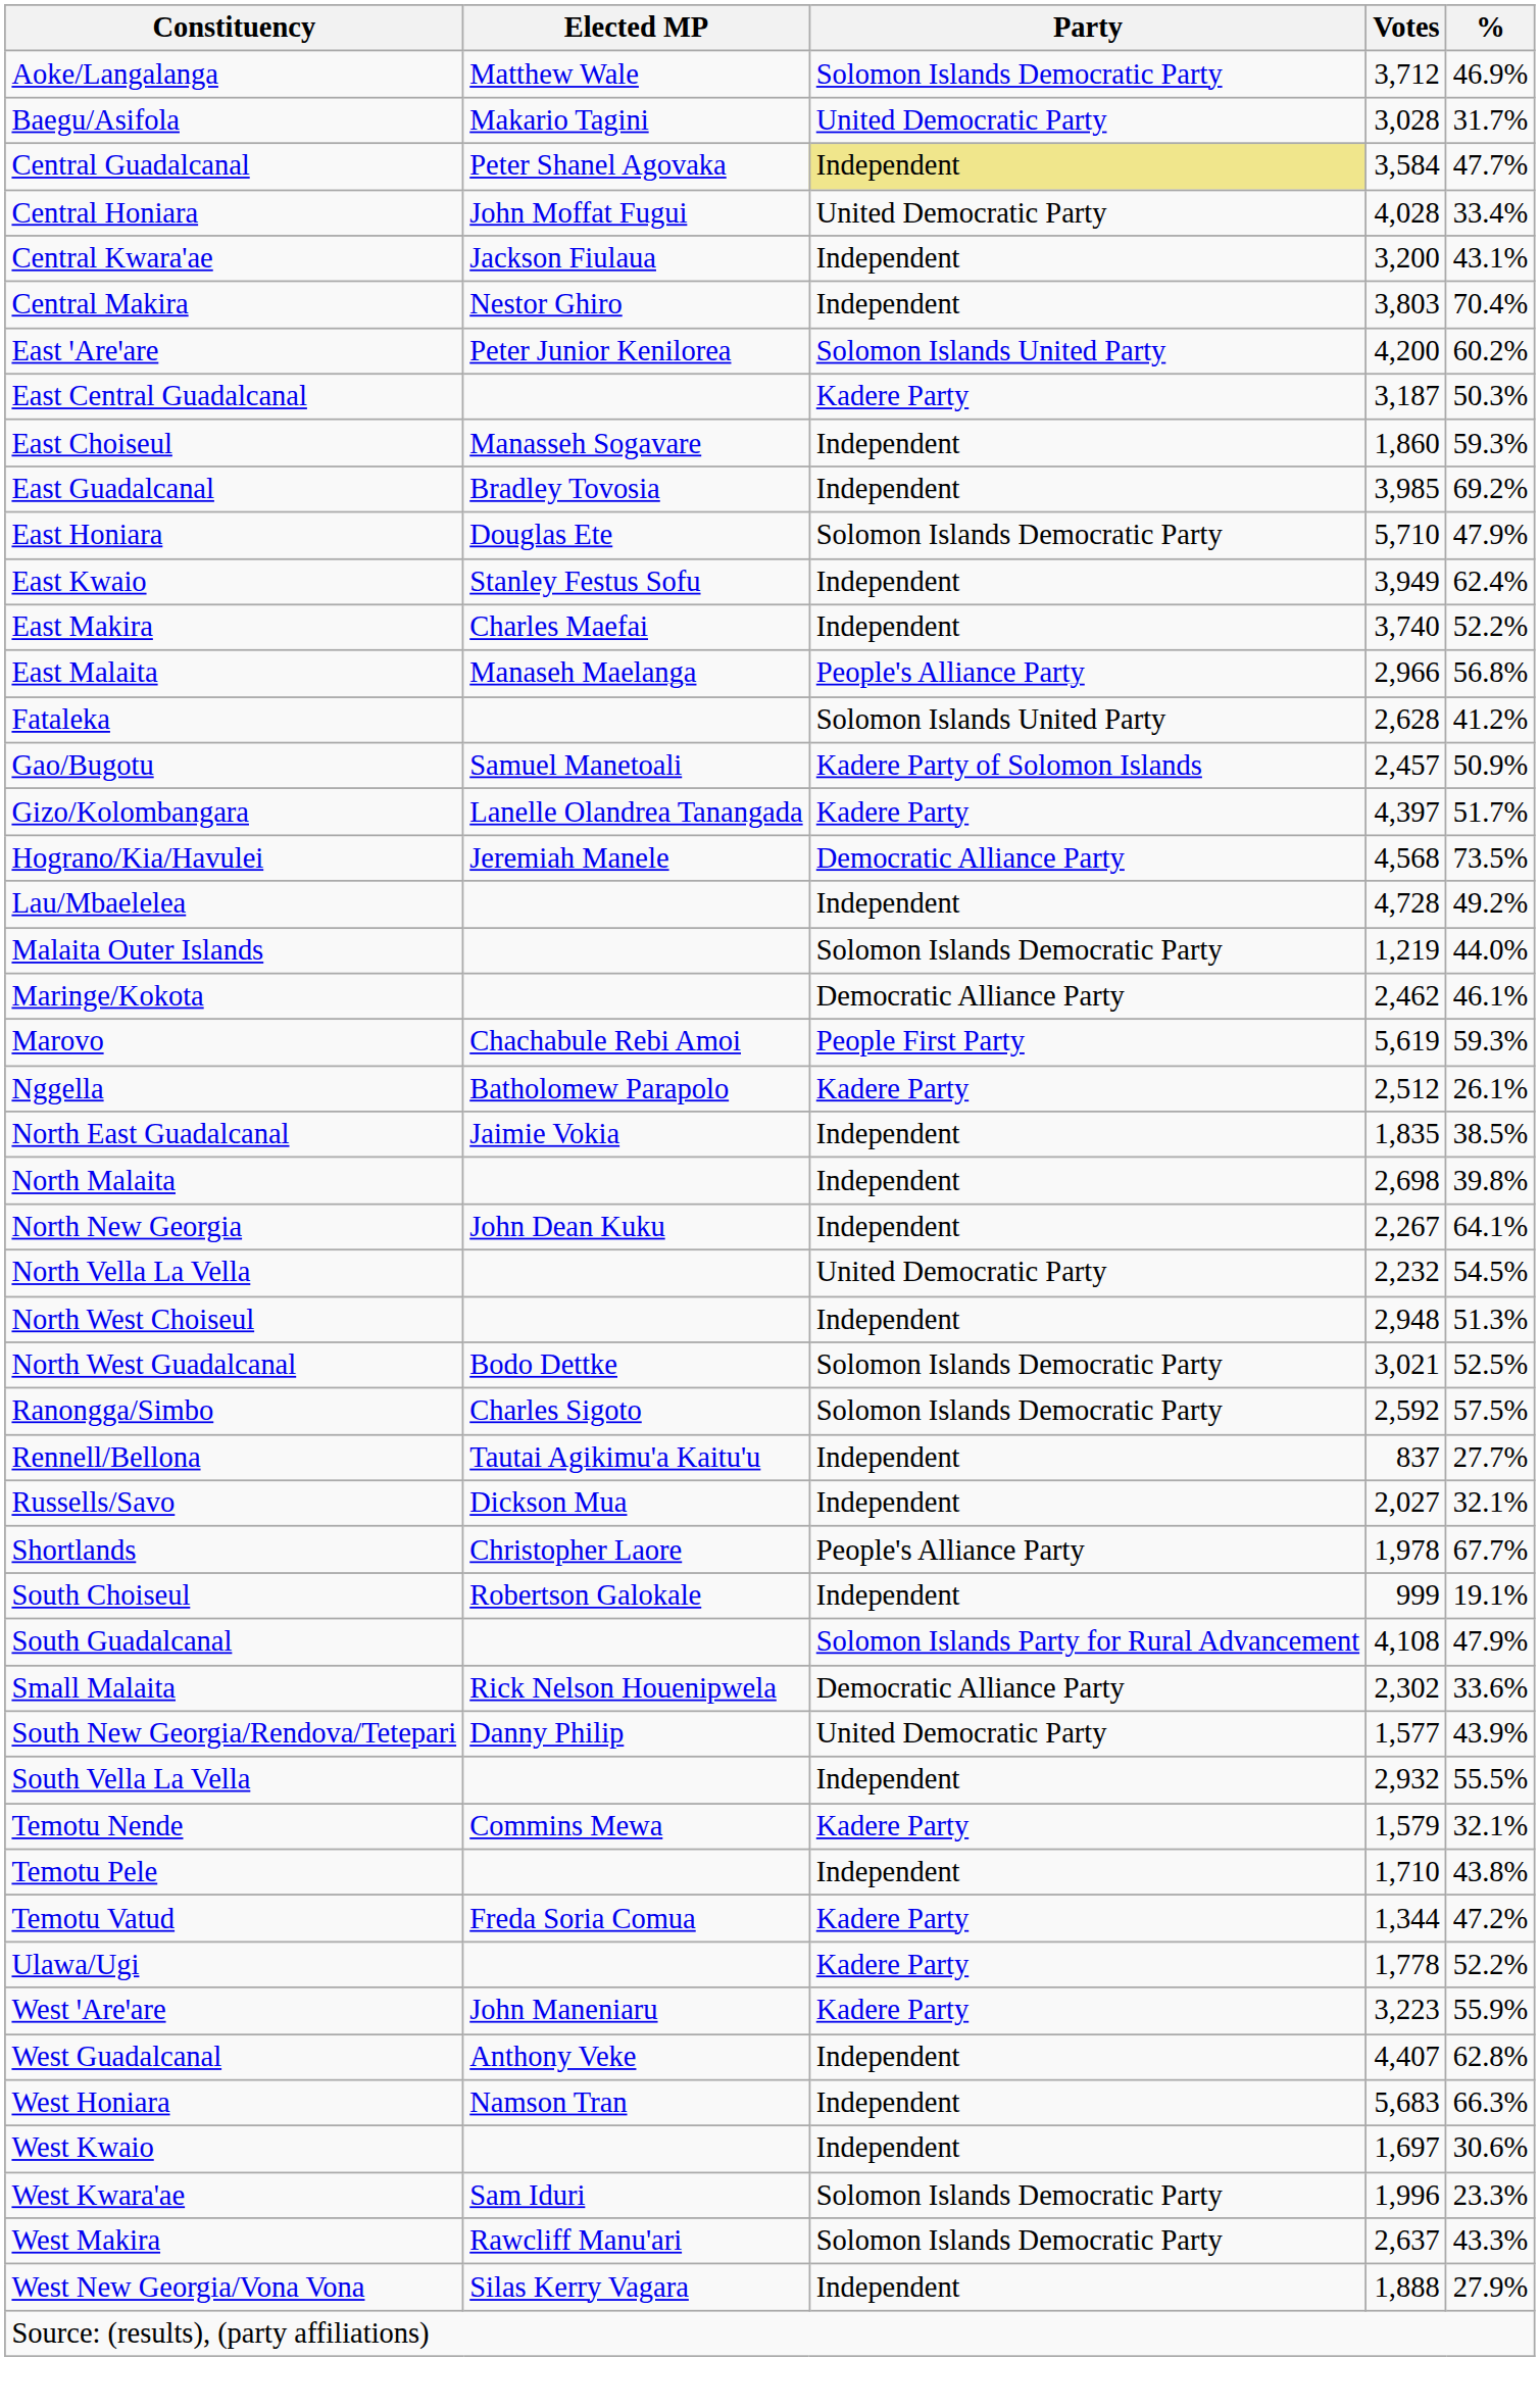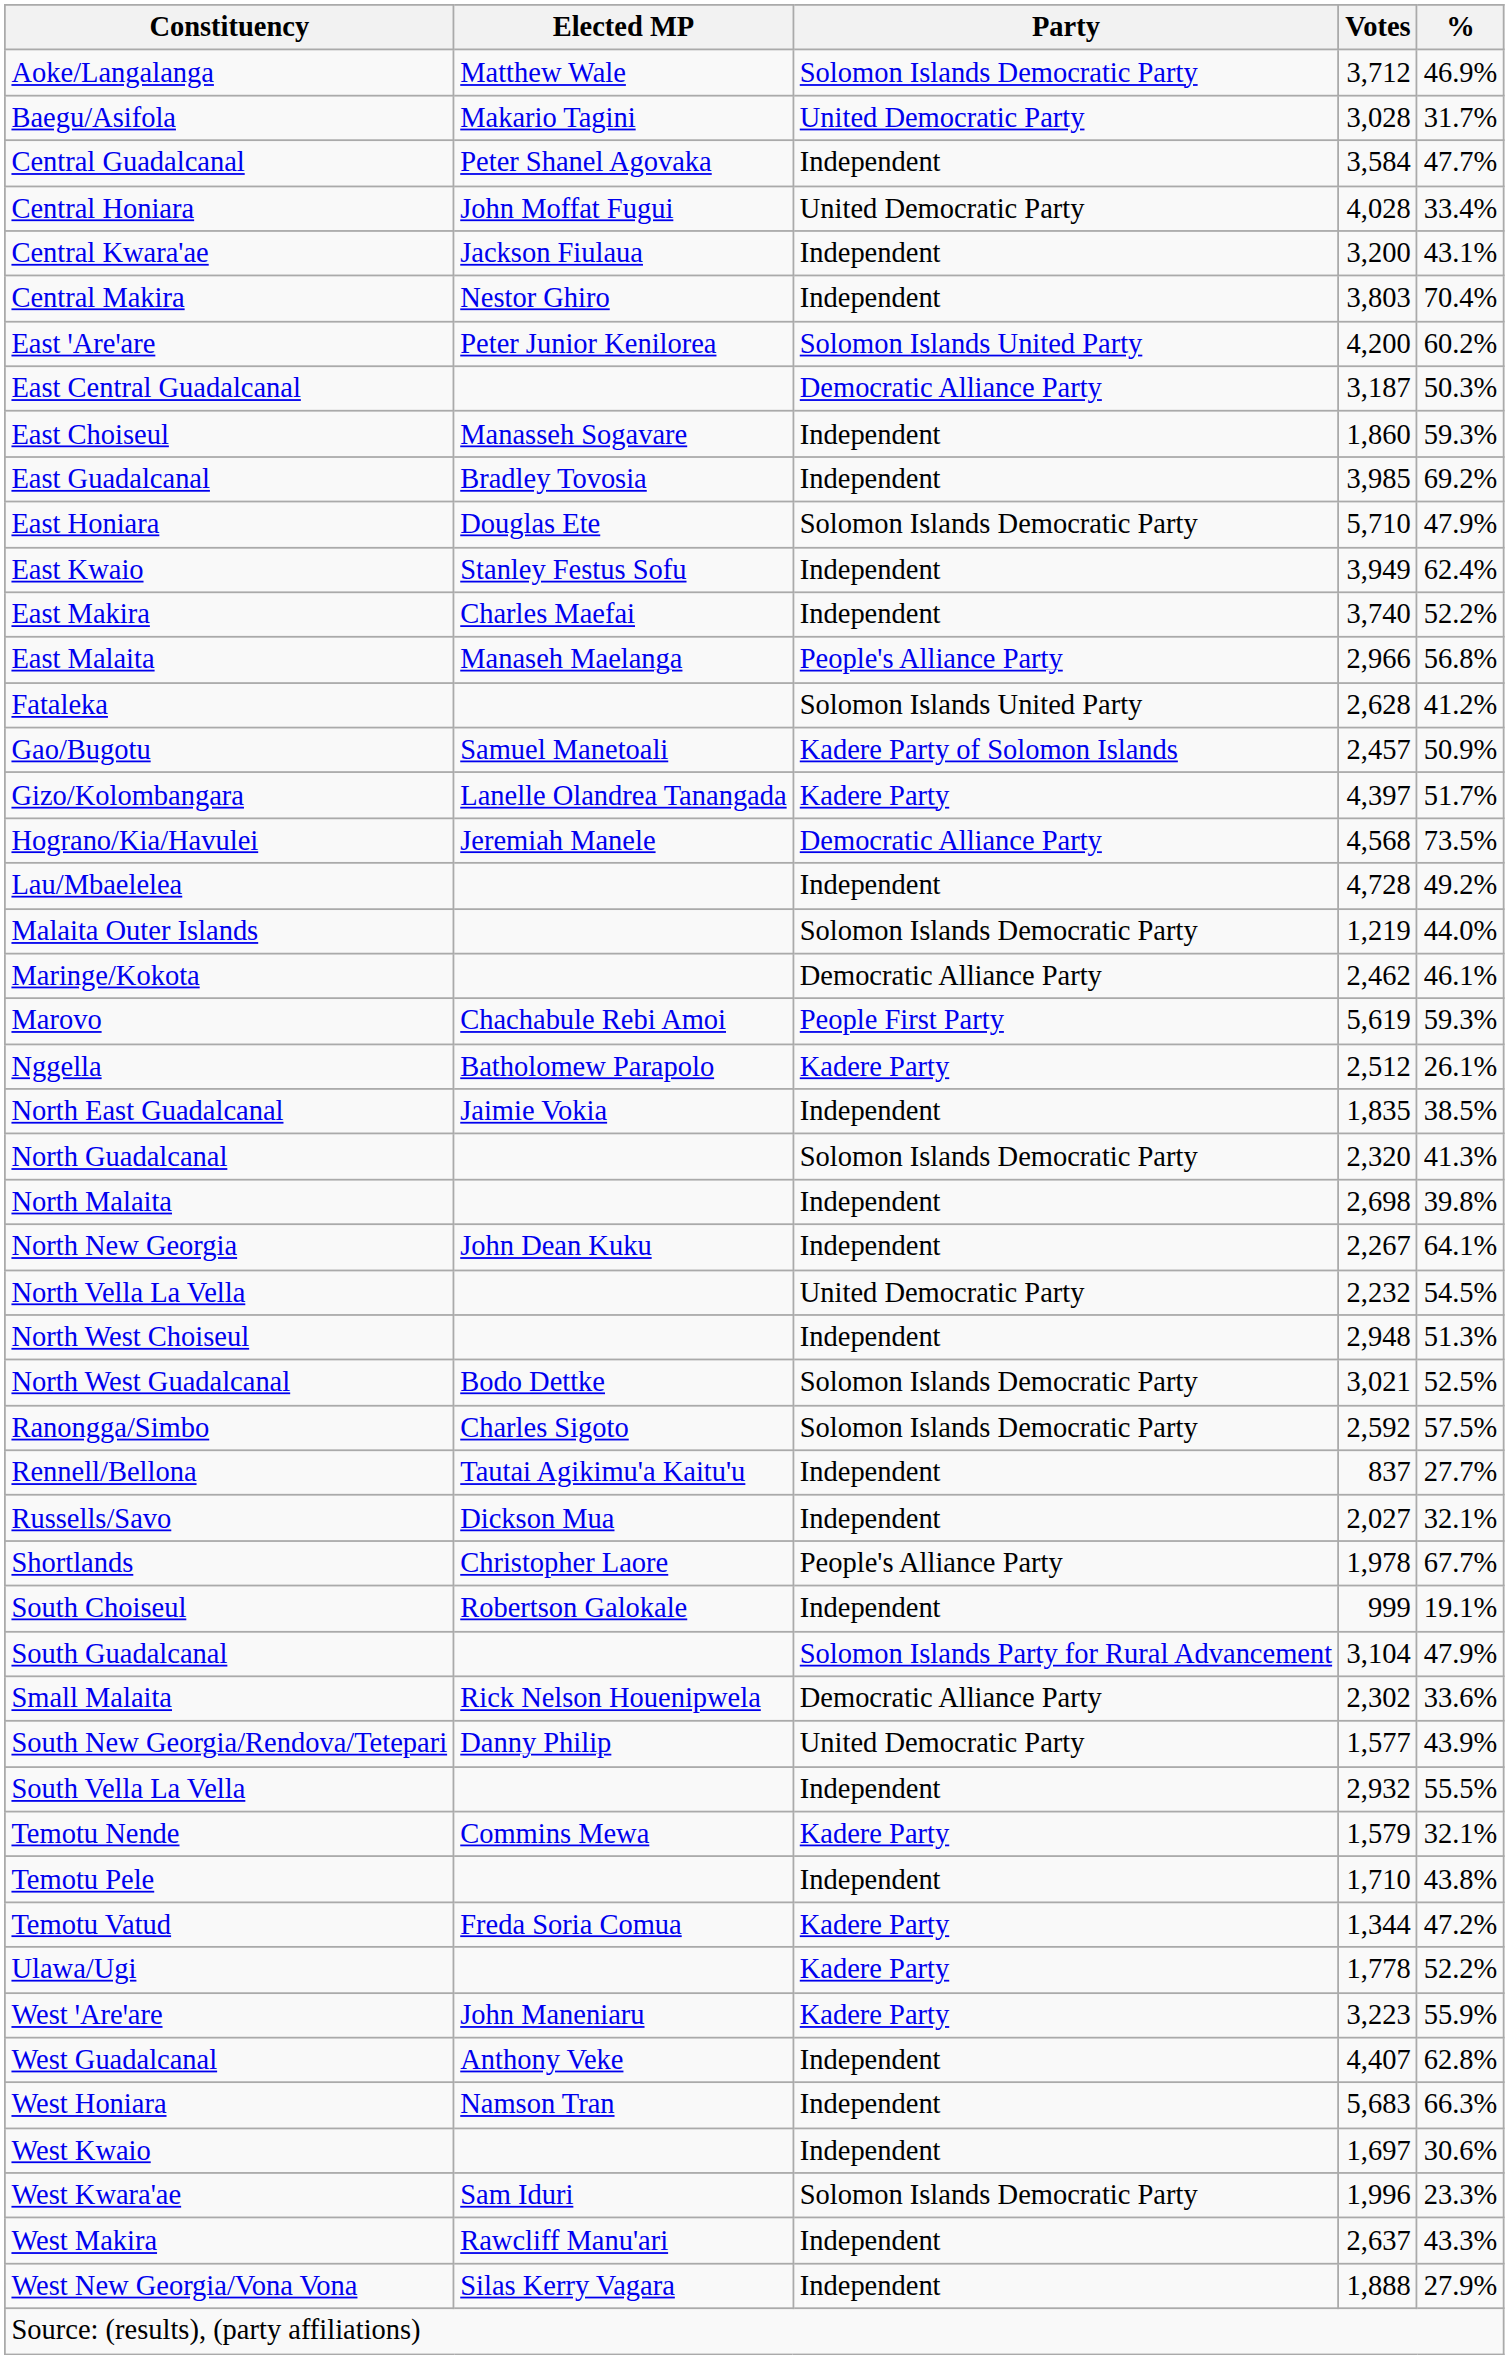 <table class="wikitable sortable">
 <tr>
 <th>Constituency</th>
 <th>Elected MP</th>
 <th>Party</th>
 <th>Votes</th>
 <th>%</th>
 </tr>
 <tr>
 <td><a href='#'>Aoke/Langalanga</a></td>
 <td><a href='#'>Matthew Wale</a></td>
 <td><a href='#'>Solomon Islands Democratic Party</a></td>
 <td align="right">3,712</td>
 <td>46.9%</td>
 </tr>
 <tr>
 <td><a href='#'>Baegu/Asifola</a></td>
 <td><a href='#'>Makario Tagini</a></td>
 <td><a href='#'>United Democratic Party</a></td>
 <td align="right">3,028</td>
 <td>31.7%</td>
 </tr>
 <tr>
 <td><a href='#'>Central Guadalcanal</a></td>
 <td><a href='#'>Peter Shanel Agovaka</a></td>
-<td style="background: khaki;">Independent</td>
+<td>Independent</td>
 <td align="right">3,584</td>
 <td>47.7%</td>
 </tr>
 <tr>
 <td><a href='#'>Central Honiara</a></td>
 <td><a href='#'>John Moffat Fugui</a></td>
 <td>United Democratic Party</td>
 <td align="right">4,028</td>
 <td>33.4%</td>
 </tr>
 <tr>
 <td><a href='#'>Central Kwara'ae</a></td>
 <td><a href='#'>Jackson Fiulaua</a></td>
 <td>Independent</td>
 <td align="right">3,200</td>
 <td>43.1%</td>
 </tr>
 <tr>
 <td><a href='#'>Central Makira</a></td>
 <td><a href='#'>Nestor Ghiro</a></td>
 <td>Independent</td>
 <td align="right">3,803</td>
 <td align="right">70.4%</td>
 </tr>
 <tr>
 <td><a href='#'>East ꞌAreꞌare</a></td>
 <td><a href='#'>Peter Junior Kenilorea</a></td>
 <td><a href='#'>Solomon Islands United Party</a></td>
 <td align="right">4,200</td>
 <td>60.2%</td>
 </tr>
 <tr>
 <td><a href='#'>East Central Guadalcanal</a></td>
 <td></td>
-<td><a href='#'>Kadere Party</a></td>
+<td><a href='#'>Democratic Alliance Party</a></td>
 <td align="right">3,187</td>
 <td align="right">50.3%</td>
 </tr>
 <tr>
 <td><a href='#'>East Choiseul</a></td>
 <td><a href='#'>Manasseh Sogavare</a></td>
 <td>Independent</td>
 <td align="right">1,860</td>
 <td align="right">59.3%</td>
 </tr>
 <tr>
 <td><a href='#'>East Guadalcanal</a></td>
 <td><a href='#'>Bradley Tovosia</a></td>
 <td>Independent</td>
 <td align="right">3,985</td>
 <td>69.2%</td>
 </tr>
 <tr>
 <td><a href='#'>East Honiara</a></td>
 <td><a href='#'>Douglas Ete</a></td>
 <td>Solomon Islands Democratic Party</td>
 <td align="right">5,710</td>
 <td>47.9%</td>
 </tr>
 <tr>
 <td><a href='#'>East Kwaio</a></td>
 <td><a href='#'>Stanley Festus Sofu</a></td>
 <td>Independent</td>
 <td align="right">3,949</td>
 <td>62.4%</td>
 </tr>
 <tr>
 <td><a href='#'>East Makira</a></td>
 <td><a href='#'>Charles Maefai</a></td>
 <td>Independent</td>
 <td align="right">3,740</td>
 <td>52.2%</td>
 </tr>
 <tr>
 <td><a href='#'>East Malaita</a></td>
 <td><a href='#'>Manaseh Maelanga</a></td>
 <td><a href='#'>People's Alliance Party</a></td>
 <td align="right">2,966</td>
 <td align="right">56.8%</td>
 </tr>
 <tr>
 <td><a href='#'>Fataleka</a></td>
 <td></td>
 <td>Solomon Islands United Party</td>
 <td align="right">2,628</td>
 <td>41.2%</td>
 </tr>
 <tr>
 <td><a href='#'>Gao/Bugotu</a></td>
 <td><a href='#'>Samuel Manetoali</a></td>
 <td><a href='#'>Kadere Party of Solomon Islands</a></td>
 <td align="right">2,457</td>
 <td align="right">50.9%</td>
 </tr>
 <tr>
 <td><a href='#'>Gizo/Kolombangara</a></td>
 <td><a href='#'>Lanelle Olandrea Tanangada</a></td>
 <td><a href='#'>Kadere Party</a></td>
 <td align="right">4,397</td>
 <td align="right">51.7%</td>
 </tr>
 <tr>
 <td><a href='#'>Hograno/Kia/Havulei</a></td>
 <td><a href='#'>Jeremiah Manele</a></td>
 <td><a href='#'>Democratic Alliance Party</a></td>
 <td align="right">4,568</td>
 <td>73.5%</td>
 </tr>
 <tr>
 <td><a href='#'>Lau/Mbaelelea</a></td>
 <td></td>
 <td>Independent</td>
 <td align="right">4,728</td>
 <td>49.2%</td>
 </tr>
 <tr>
 <td><a href='#'>Malaita Outer Islands</a></td>
 <td></td>
 <td>Solomon Islands Democratic Party</td>
 <td align="right">1,219</td>
 <td>44.0%</td>
 </tr>
 <tr>
 <td><a href='#'>Maringe/Kokota</a></td>
 <td></td>
 <td>Democratic Alliance Party</td>
 <td align="right">2,462</td>
 <td align="right">46.1%</td>
 </tr>
 <tr>
 <td><a href='#'>Marovo</a></td>
 <td><a href='#'>Chachabule Rebi Amoi</a></td>
 <td><a href='#'>People First Party</a></td>
 <td align="right">5,619</td>
 <td>59.3%</td>
 </tr>
 <tr>
 <td><a href='#'>Nggella</a></td>
 <td><a href='#'>Batholomew Parapolo</a></td>
 <td><a href='#'>Kadere Party</a></td>
 <td align="right">2,512</td>
 <td>26.1%</td>
 </tr>
 <tr>
 <td><a href='#'>North East Guadalcanal</a></td>
 <td><a href='#'>Jaimie Vokia</a></td>
 <td>Independent</td>
 <td align="right">1,835</td>
 <td>38.5%</td>
 </tr>
 <tr>
+<td><a href='#'>North Guadalcanal</a></td>
+<td></td>
+<td>Solomon Islands Democratic Party</td>
+<td align="right">2,320</td>
+<td>41.3%</td>
+</tr>
+<tr>
 <td><a href='#'>North Malaita</a></td>
 <td></td>
 <td>Independent</td>
 <td align="right">2,698</td>
 <td>39.8%</td>
 </tr>
 <tr>
 <td><a href='#'>North New Georgia</a></td>
 <td><a href='#'>John Dean Kuku</a></td>
 <td>Independent</td>
 <td align="right">2,267</td>
 <td>64.1%</td>
 </tr>
 <tr>
 <td><a href='#'>North Vella La Vella</a></td>
 <td></td>
 <td>United Democratic Party</td>
 <td align="right">2,232</td>
 <td align="right">54.5%</td>
 </tr>
 <tr>
 <td><a href='#'>North West Choiseul</a></td>
 <td></td>
 <td>Independent</td>
 <td align="right">2,948</td>
 <td align="right">51.3%</td>
 </tr>
 <tr>
 <td><a href='#'>North West Guadalcanal</a></td>
 <td><a href='#'>Bodo Dettke</a></td>
 <td>Solomon Islands Democratic Party</td>
 <td align="right">3,021</td>
 <td>52.5%</td>
 </tr>
 <tr>
 <td><a href='#'>Ranongga/Simbo</a></td>
 <td><a href='#'>Charles Sigoto</a></td>
 <td>Solomon Islands Democratic Party</td>
 <td align="right">2,592</td>
 <td align="right">57.5%</td>
 </tr>
 <tr>
 <td><a href='#'>Rennell/Bellona</a></td>
 <td><a href='#'>Tautai Agikimu'a Kaitu'u</a></td>
 <td>Independent</td>
 <td align="right">837</td>
 <td align="right">27.7%</td>
 </tr>
 <tr>
 <td><a href='#'>Russells/Savo</a></td>
 <td><a href='#'>Dickson Mua</a></td>
 <td>Independent</td>
 <td align="right">2,027</td>
 <td>32.1%</td>
 </tr>
 <tr>
 <td><a href='#'>Shortlands</a></td>
 <td><a href='#'>Christopher Laore</a></td>
 <td>People's Alliance Party</td>
 <td align="right">1,978</td>
 <td align="right">67.7%</td>
 </tr>
 <tr>
 <td><a href='#'>South Choiseul</a></td>
 <td><a href='#'>Robertson Galokale</a></td>
 <td>Independent</td>
 <td align="right">999</td>
 <td align="right">19.1%</td>
 </tr>
 <tr>
 <td><a href='#'>South Guadalcanal</a></td>
 <td></td>
 <td><a href='#'>Solomon Islands Party for Rural Advancement</a></td>
-<td align="right">4,108</td>
+<td align="right">3,104</td>
 <td>47.9%</td>
 </tr>
 <tr>
 <td><a href='#'>Small Malaita</a></td>
 <td><a href='#'>Rick Nelson Houenipwela</a></td>
 <td>Democratic Alliance Party</td>
 <td align="right">2,302</td>
 <td>33.6%</td>
 </tr>
 <tr>
 <td><a href='#'>South New Georgia/Rendova/Tetepari</a></td>
 <td><a href='#'>Danny Philip</a></td>
 <td>United Democratic Party</td>
 <td align="right">1,577</td>
 <td>43.9%</td>
 </tr>
 <tr>
 <td><a href='#'>South Vella La Vella</a></td>
 <td></td>
 <td>Independent</td>
 <td align="right">2,932</td>
 <td align="right">55.5%</td>
 </tr>
 <tr>
 <td><a href='#'>Temotu Nende</a></td>
 <td><a href='#'>Commins Mewa</a></td>
 <td><a href='#'>Kadere Party</a></td>
 <td align="right">1,579</td>
 <td align="right">32.1%</td>
 </tr>
 <tr>
 <td><a href='#'>Temotu Pele</a></td>
 <td></td>
 <td>Independent</td>
 <td align="right">1,710</td>
 <td>43.8%</td>
 </tr>
 <tr>
 <td><a href='#'>Temotu Vatud</a></td>
 <td><a href='#'>Freda Soria Comua</a></td>
 <td><a href='#'>Kadere Party</a></td>
 <td align="right">1,344</td>
 <td>47.2%</td>
 </tr>
 <tr>
 <td><a href='#'>Ulawa/Ugi</a></td>
 <td></td>
 <td><a href='#'>Kadere Party</a></td>
 <td align="right">1,778</td>
 <td align="right">52.2%</td>
 </tr>
 <tr>
 <td><a href='#'>West ꞌAreꞌare</a></td>
 <td><a href='#'>John Maneniaru</a></td>
 <td><a href='#'>Kadere Party</a></td>
 <td align="right">3,223</td>
 <td>55.9%</td>
 </tr>
 <tr>
 <td><a href='#'>West Guadalcanal</a></td>
 <td><a href='#'>Anthony Veke</a></td>
 <td>Independent</td>
 <td align="right">4,407</td>
 <td>62.8%</td>
 </tr>
 <tr>
 <td><a href='#'>West Honiara</a></td>
 <td><a href='#'>Namson Tran</a></td>
 <td>Independent</td>
 <td align="right">5,683</td>
 <td>66.3%</td>
 </tr>
 <tr>
 <td><a href='#'>West Kwaio</a></td>
 <td></td>
 <td>Independent</td>
 <td align="right">1,697</td>
 <td align="right">30.6%</td>
 </tr>
 <tr>
 <td><a href='#'>West Kwara'ae</a></td>
 <td><a href='#'>Sam Iduri</a></td>
 <td>Solomon Islands Democratic Party</td>
 <td align="right">1,996</td>
 <td>23.3%</td>
 </tr>
 <tr>
 <td><a href='#'>West Makira</a></td>
 <td><a href='#'>Rawcliff Manu'ari</a></td>
-<td>Solomon Islands Democratic Party</td>
+<td>Independent</td>
 <td align="right">2,637</td>
 <td>43.3%</td>
 </tr>
 <tr>
 <td><a href='#'>West New Georgia/Vona Vona</a></td>
 <td><a href='#'>Silas Kerry Vagara</a></td>
 <td>Independent</td>
 <td align="right">1,888</td>
 <td>27.9%</td>
 </tr>
 <tr>
 <td colspan="5">Source:  (results),  (party affiliations)</td>
 </tr>
 </table>
